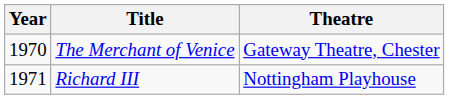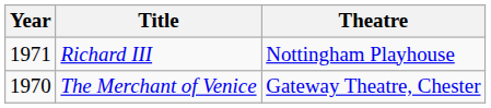 <table class="wikitable sortable">
 <tr>
 <th>Year</th>
 <th>Title</th>
 <th>Theatre</th>
 </tr>
 <tr>
+<td>1971</td>
+<td><em><a href='#'>Richard III</a></em></td>
+<td><a href='#'>Nottingham Playhouse</a></td>
+</tr>
+<tr>
 <td>1970</td>
 <td><em><a href='#'>The Merchant of Venice</a></em></td>
 <td><a href='#'>Gateway Theatre, Chester</a></td>
 </tr>
-<tr>
-<td>1971</td>
-<td><em><a href='#'>Richard III</a></em></td>
-<td><a href='#'>Nottingham Playhouse</a></td>
-</tr>
 </table>
